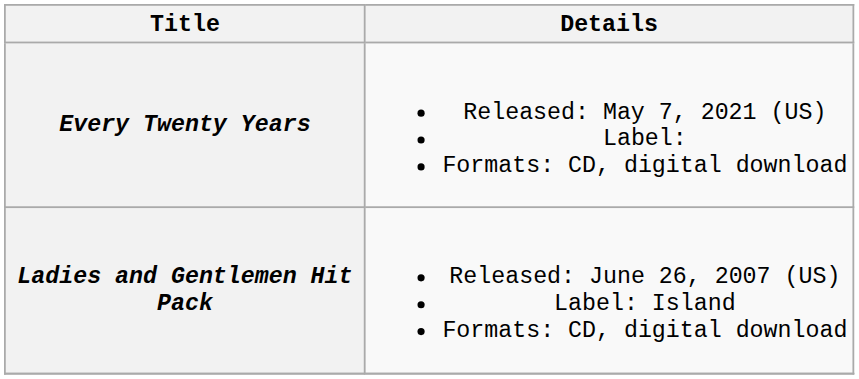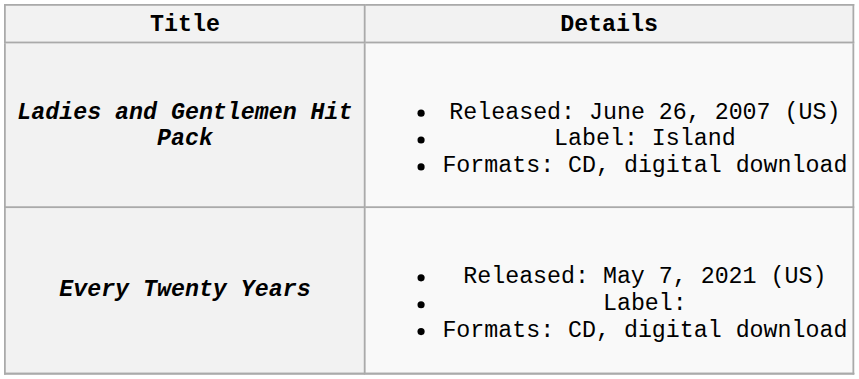 <table class="wikitable plainrowheaders" style="text-align:center;">
 <tr>
 <th scope="col" style="width:15em;">Title</th>
 <th scope="col" style="width:20.5em;">Details</th>
 </tr>
 <tr>
+<th scope="row"><em>Ladies and Gentlemen Hit Pack</em></th>
+<td><br><ul><li>Released: June 26, 2007 <span>(US)</span></li><li>Label: Island</li><li>Formats: CD, digital download</li></ul></td>
+</tr>
+<tr>
 <th scope="row"><em>Every Twenty Years</em></th>
 <td><br><ul><li>Released: May 7, 2021 <span>(US)</span></li><li>Label:</li><li>Formats: CD, digital download</li></ul></td>
 </tr>
 <tr>
-<th scope="row"><em>Ladies and Gentlemen Hit Pack</em></th>
-<td><br><ul><li>Released: June 26, 2007 <span>(US)</span></li><li>Label: Island</li><li>Formats: CD, digital download</li></ul></td>
-</tr>
-<tr>
 </tr>
 </table>
